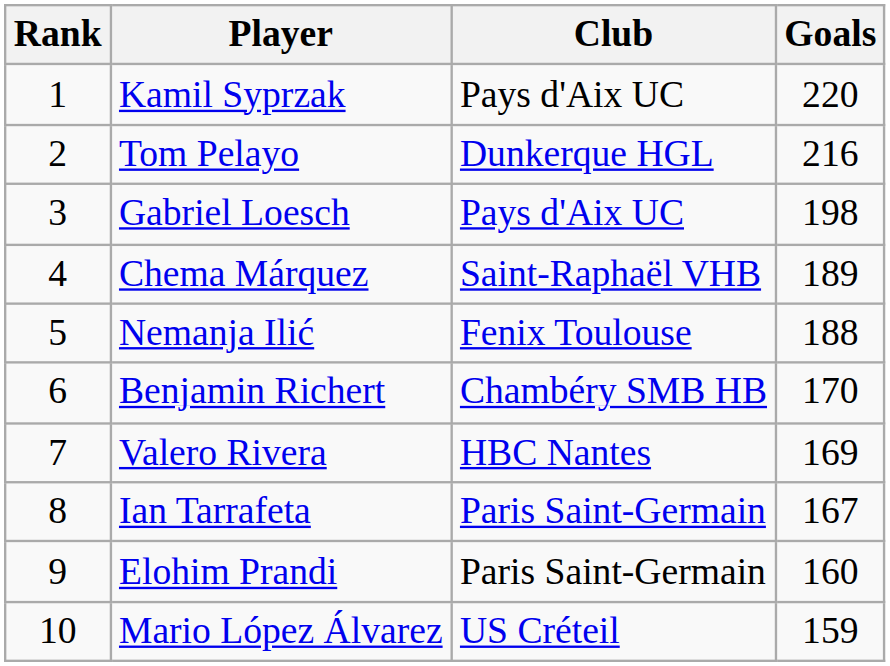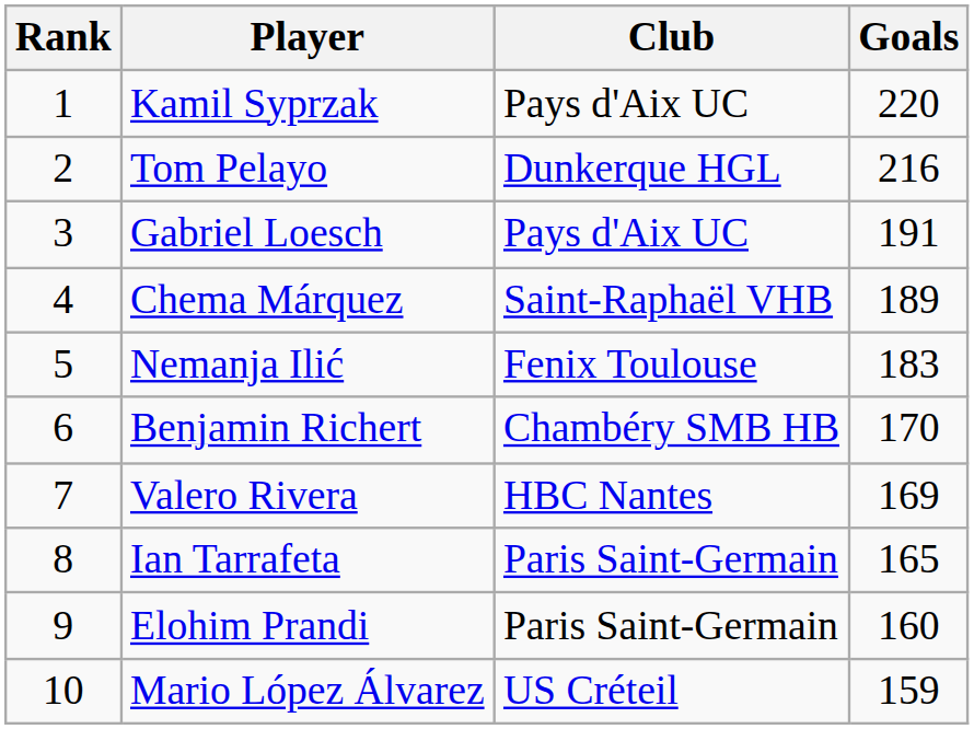 <table class="wikitable sortable" style="text-align: center;">
 <tr>
 <th>Rank</th>
 <th>Player</th>
 <th>Club</th>
 <th>Goals</th>
 </tr>
 <tr>
 <td>1</td>
 <td style="text-align: left;"> <a href='#'>Kamil Syprzak</a></td>
 <td style="text-align: left;">Pays d'Aix UC</td>
 <td>220</td>
 </tr>
 <tr>
 <td>2</td>
 <td style="text-align: left;"> <a href='#'>Tom Pelayo</a></td>
 <td style="text-align: left;"><a href='#'>Dunkerque HGL</a></td>
 <td>216</td>
 </tr>
 <tr>
 <td>3</td>
 <td style="text-align: left;"> <a href='#'>Gabriel Loesch</a></td>
 <td style="text-align: left;"><a href='#'>Pays d'Aix UC</a></td>
-<td>198</td>
+<td>191</td>
 </tr>
 <tr>
 <td>4</td>
 <td style="text-align: left;"> <a href='#'>Chema Márquez</a></td>
 <td style="text-align: left;"><a href='#'>Saint-Raphaël VHB</a></td>
 <td>189</td>
 </tr>
 <tr>
 <td>5</td>
 <td style="text-align: left;"> <a href='#'>Nemanja Ilić</a></td>
 <td style="text-align: left;"><a href='#'>Fenix Toulouse</a></td>
-<td>188</td>
+<td>183</td>
 </tr>
 <tr>
 <td>6</td>
 <td style="text-align: left;"> <a href='#'>Benjamin Richert</a></td>
 <td style="text-align: left;"><a href='#'>Chambéry SMB HB</a></td>
 <td>170</td>
 </tr>
 <tr>
 <td>7</td>
 <td style="text-align: left;"> <a href='#'>Valero Rivera</a></td>
 <td style="text-align: left;"><a href='#'>HBC Nantes</a></td>
 <td>169</td>
 </tr>
 <tr>
 <td>8</td>
 <td style="text-align: left;"> <a href='#'>Ian Tarrafeta</a></td>
 <td style="text-align: left;"><a href='#'>Paris Saint-Germain</a></td>
-<td>167</td>
+<td>165</td>
 </tr>
 <tr>
 <td>9</td>
 <td style="text-align: left;"> <a href='#'>Elohim Prandi</a></td>
 <td style="text-align: left;">Paris Saint-Germain</td>
 <td>160</td>
 </tr>
 <tr>
 <td>10</td>
 <td style="text-align: left;"> <a href='#'>Mario López Álvarez</a></td>
 <td style="text-align: left;"><a href='#'>US Créteil</a></td>
 <td>159</td>
 </tr>
 </table>
